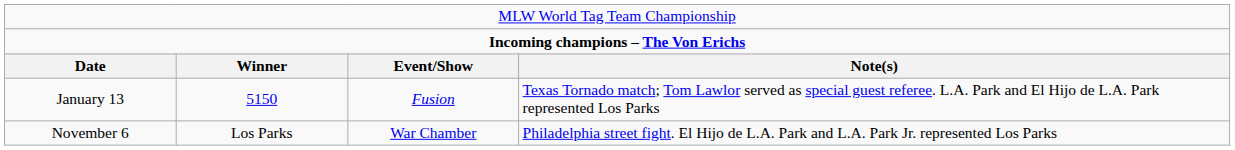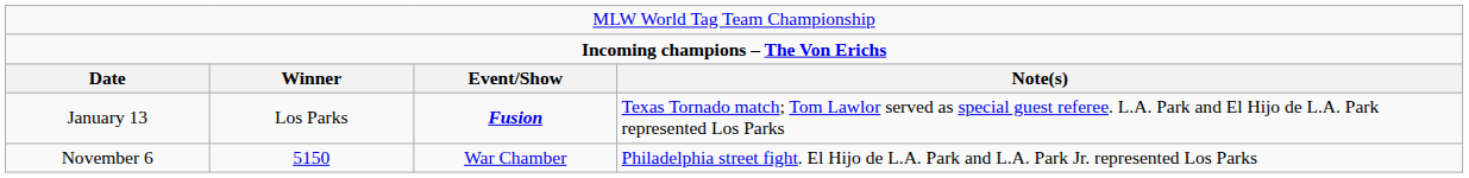 <table class="wikitable" style="text-align:center; width:100%;">
 <tr>
 <td colspan="4" style="text-align: center;"><a href='#'>MLW World Tag Team Championship</a></td>
 </tr>
 <tr>
 <td colspan="4" style="text-align: center;"><strong>Incoming champions – <a href='#'>The Von Erichs</a> </strong></td>
 </tr>
 <tr>
 <th width=14%>Date</th>
 <th width=14%>Winner</th>
 <th width=14%>Event/Show</th>
 <th width=58%>Note(s)</th>
 </tr>
 <tr>
 <td>January 13</td>
-<td><a href='#'>5150</a><br></td>
-<td><em><a href='#'>Fusion</a></em></td>
+<td>Los Parks<br></td>
+<td><strong><em><a href='#'>Fusion</a></em></strong></td>
 <td align=left><a href='#'>Texas Tornado match</a>; <a href='#'>Tom Lawlor</a> served as <a href='#'>special guest referee</a>. L.A. Park and El Hijo de L.A. Park represented Los Parks</td>
 </tr>
 <tr>
 <td>November 6</td>
-<td>Los Parks<br></td>
+<td><a href='#'>5150</a><br></td>
 <td><a href='#'>War Chamber</a></td>
 <td align=left><a href='#'>Philadelphia street fight</a>. El Hijo de L.A. Park and L.A. Park Jr. represented Los Parks</td>
 </tr>
 </table>
